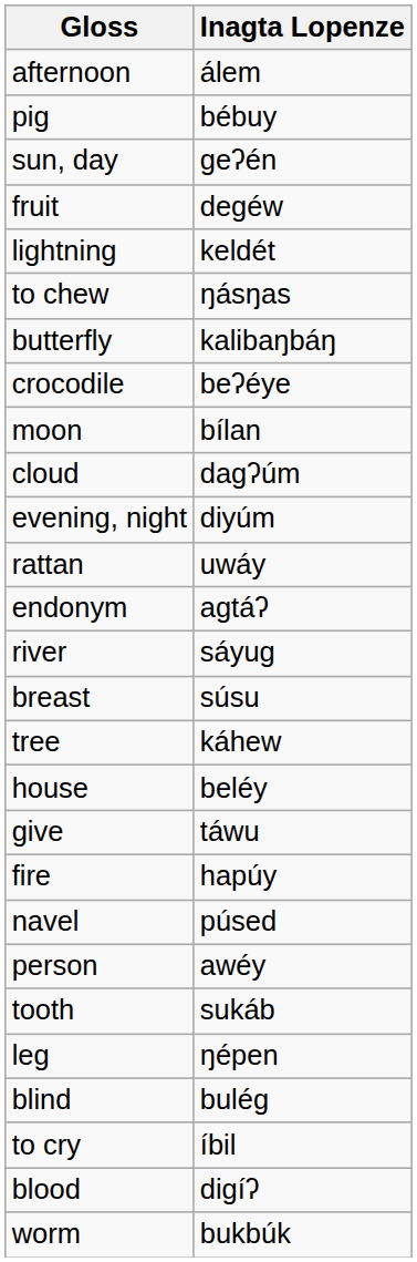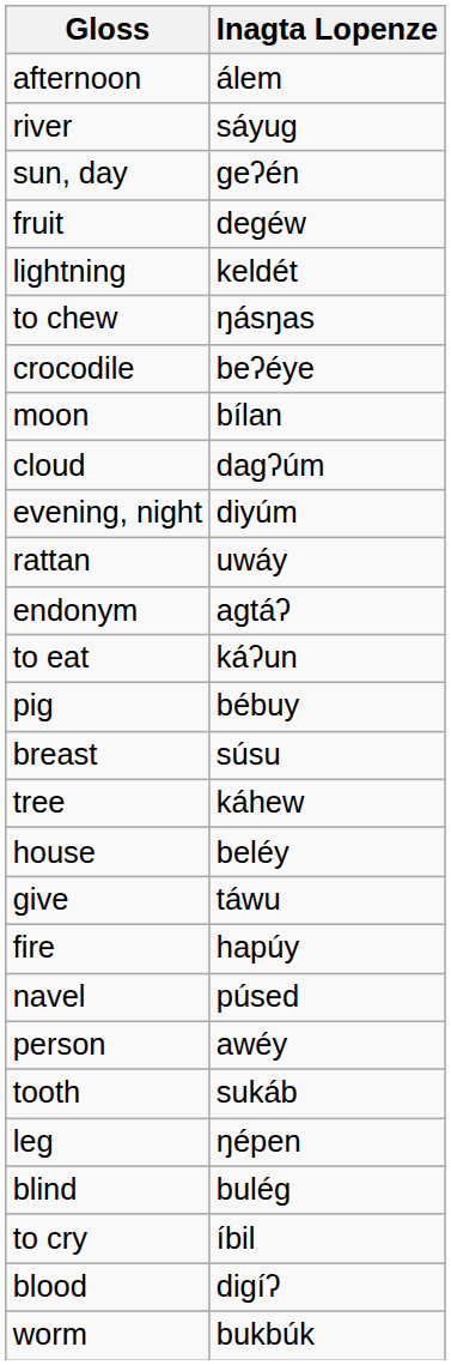 <table class="wikitable">
 <tr>
 <th>Gloss</th>
 <th>Inagta Lopenze</th>
 </tr>
 <tr>
 <td>afternoon</td>
 <td>álem</td>
 </tr>
 <tr>
-<td>pig</td>
-<td>bébuy</td>
+<td>river</td>
+<td>sáyug</td>
 </tr>
 <tr>
 <td>sun, day</td>
 <td>geʔén</td>
 </tr>
 <tr>
 <td>fruit</td>
 <td>degéw</td>
 </tr>
 <tr>
 <td>lightning</td>
 <td>keldét</td>
 </tr>
 <tr>
 <td>to chew</td>
 <td>ŋásŋas</td>
-</tr>
-<tr>
-<td>butterfly</td>
-<td>kalibaŋbáŋ</td>
 </tr>
 <tr>
 <td>crocodile</td>
 <td>beʔéye</td>
 </tr>
 <tr>
 <td>moon</td>
 <td>bílan</td>
 </tr>
 <tr>
 <td>cloud</td>
 <td>dagʔúm</td>
 </tr>
 <tr>
 <td>evening, night</td>
 <td>diyúm</td>
 </tr>
 <tr>
 <td>rattan</td>
 <td>uwáy</td>
 </tr>
 <tr>
 <td>endonym</td>
 <td>agtáʔ</td>
 </tr>
 <tr>
-<td>river</td>
-<td>sáyug</td>
+<td>to eat</td>
+<td>káʔun</td>
+</tr>
+<tr>
+<td>pig</td>
+<td>bébuy</td>
 </tr>
 <tr>
 <td>breast</td>
 <td>súsu</td>
 </tr>
 <tr>
 <td>tree</td>
 <td>káhew</td>
 </tr>
 <tr>
 <td>house</td>
 <td>beléy</td>
 </tr>
 <tr>
 <td>give</td>
 <td>táwu</td>
 </tr>
 <tr>
 <td>fire</td>
 <td>hapúy</td>
 </tr>
 <tr>
 <td>navel</td>
 <td>púsed</td>
 </tr>
 <tr>
 <td>person</td>
 <td>awéy</td>
 </tr>
 <tr>
 <td>tooth</td>
 <td>sukáb</td>
 </tr>
 <tr>
 <td>leg</td>
 <td>ŋépen</td>
 </tr>
 <tr>
 <td>blind</td>
 <td>bulég</td>
 </tr>
 <tr>
 <td>to cry</td>
 <td>íbil</td>
 </tr>
 <tr>
 <td>blood</td>
 <td>digíʔ</td>
 </tr>
 <tr>
 <td>worm</td>
 <td>bukbúk</td>
 </tr>
 </table>
